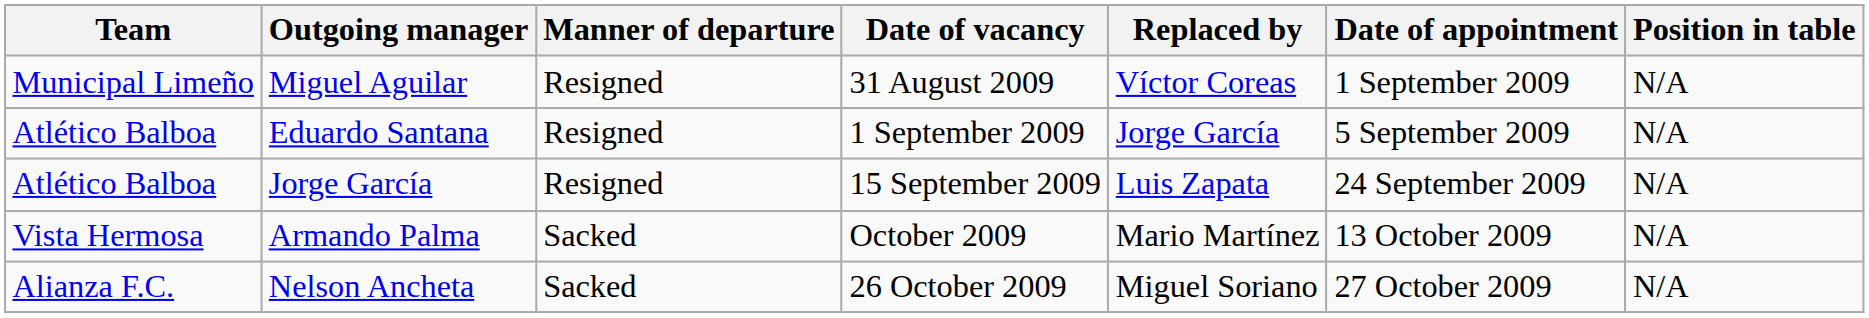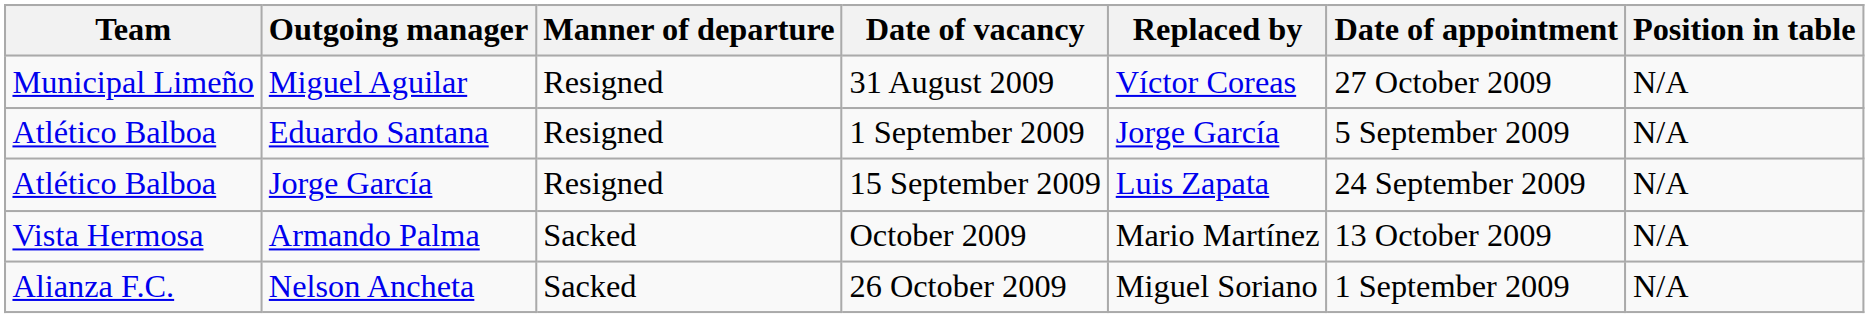 <table class="wikitable sortable">
 <tr>
 <th>Team</th>
 <th>Outgoing manager</th>
 <th>Manner of departure</th>
 <th>Date of vacancy</th>
 <th>Replaced by</th>
 <th>Date of appointment</th>
 <th>Position in table</th>
 </tr>
 <tr>
 <td><a href='#'>Municipal Limeño</a></td>
 <td> <a href='#'>Miguel Aguilar</a></td>
 <td>Resigned</td>
 <td>31 August 2009</td>
 <td> <a href='#'>Víctor Coreas</a></td>
-<td>1 September 2009</td>
+<td>27 October 2009</td>
 <td>N/A</td>
 </tr>
 <tr>
 <td><a href='#'>Atlético Balboa</a></td>
 <td> <a href='#'>Eduardo Santana</a></td>
 <td>Resigned</td>
 <td>1 September 2009</td>
 <td> <a href='#'>Jorge García</a></td>
 <td>5 September 2009</td>
 <td>N/A</td>
 </tr>
 <tr>
 <td><a href='#'>Atlético Balboa</a></td>
 <td> <a href='#'>Jorge García</a></td>
 <td>Resigned</td>
 <td>15 September 2009</td>
 <td> <a href='#'>Luis Zapata</a></td>
 <td>24 September 2009</td>
 <td>N/A</td>
 </tr>
 <tr>
 <td><a href='#'>Vista Hermosa</a></td>
 <td> <a href='#'>Armando Palma</a></td>
 <td>Sacked</td>
 <td>October 2009</td>
 <td> Mario Martínez</td>
 <td>13 October 2009</td>
 <td>N/A</td>
 </tr>
 <tr>
 <td><a href='#'>Alianza F.C.</a></td>
 <td> <a href='#'>Nelson Ancheta</a></td>
 <td>Sacked</td>
 <td>26 October 2009</td>
 <td> Miguel Soriano</td>
-<td>27 October 2009</td>
+<td>1 September 2009</td>
 <td>N/A</td>
 </tr>
 </table>
